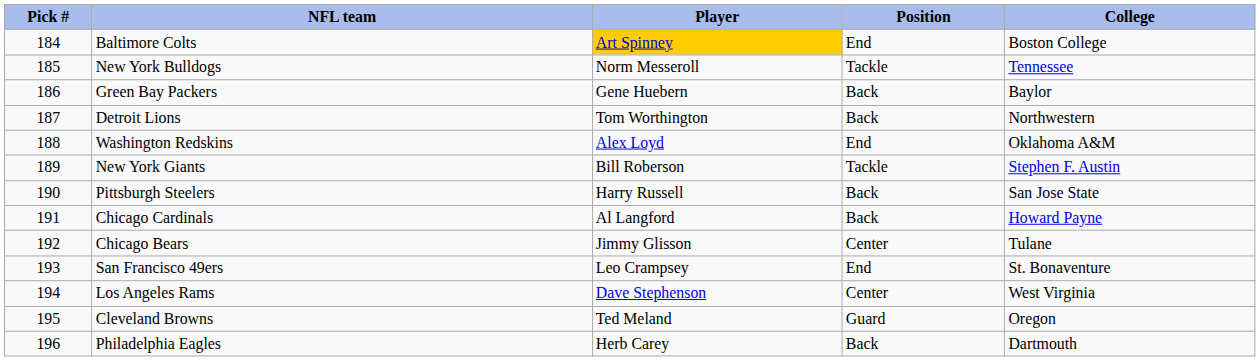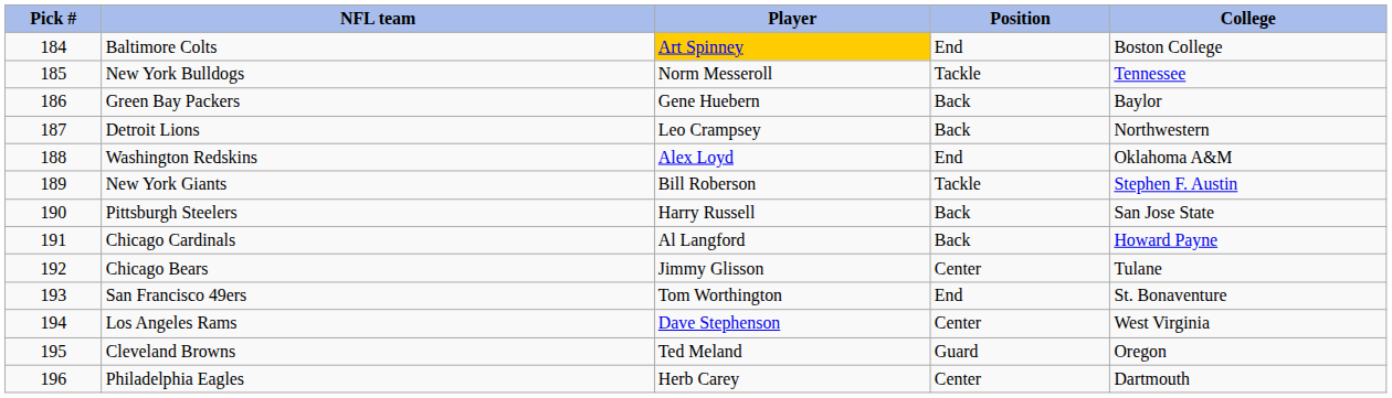 <table class="wikitable sortable sortable" style="width: 100%">
 <tr>
 <th style="background:#A8BDEC;" width=7%>Pick #</th>
 <th width=40% style="background:#A8BDEC;">NFL team</th>
 <th width=20% style="background:#A8BDEC;">Player</th>
 <th width=13% style="background:#A8BDEC;">Position</th>
 <th style="background:#A8BDEC;">College</th>
 </tr>
 <tr>
 <td align=center>184</td>
 <td>Baltimore Colts</td>
 <td bgcolor="#FFCC00"><a href='#'>Art Spinney</a></td>
 <td>End</td>
 <td>Boston College</td>
 </tr>
 <tr>
 <td align=center>185</td>
 <td>New York Bulldogs</td>
 <td>Norm Messeroll</td>
 <td>Tackle</td>
 <td><a href='#'>Tennessee</a></td>
 </tr>
 <tr>
 <td align=center>186</td>
 <td>Green Bay Packers</td>
 <td>Gene Huebern</td>
 <td>Back</td>
 <td>Baylor</td>
 </tr>
 <tr>
 <td align=center>187</td>
 <td>Detroit Lions</td>
-<td>Tom Worthington</td>
+<td>Leo Crampsey</td>
 <td>Back</td>
 <td>Northwestern</td>
 </tr>
 <tr>
 <td align=center>188</td>
 <td>Washington Redskins</td>
 <td><a href='#'>Alex Loyd</a></td>
 <td>End</td>
 <td>Oklahoma A&M</td>
 </tr>
 <tr>
 <td align=center>189</td>
 <td>New York Giants</td>
 <td>Bill Roberson</td>
 <td>Tackle</td>
 <td><a href='#'>Stephen F. Austin</a></td>
 </tr>
 <tr>
 <td align=center>190</td>
 <td>Pittsburgh Steelers</td>
 <td>Harry Russell</td>
 <td>Back</td>
 <td>San Jose State</td>
 </tr>
 <tr>
 <td align=center>191</td>
 <td>Chicago Cardinals</td>
 <td>Al Langford</td>
 <td>Back</td>
 <td><a href='#'>Howard Payne</a></td>
 </tr>
 <tr>
 <td align=center>192</td>
 <td>Chicago Bears</td>
 <td>Jimmy Glisson</td>
 <td>Center</td>
 <td>Tulane</td>
 </tr>
 <tr>
 <td align=center>193</td>
 <td>San Francisco 49ers</td>
-<td>Leo Crampsey</td>
+<td>Tom Worthington</td>
 <td>End</td>
 <td>St. Bonaventure</td>
 </tr>
 <tr>
 <td align=center>194</td>
 <td>Los Angeles Rams</td>
 <td><a href='#'>Dave Stephenson</a></td>
 <td>Center</td>
 <td>West Virginia</td>
 </tr>
 <tr>
 <td align=center>195</td>
 <td>Cleveland Browns</td>
 <td>Ted Meland</td>
 <td>Guard</td>
 <td>Oregon</td>
 </tr>
 <tr>
 <td align=center>196</td>
 <td>Philadelphia Eagles</td>
 <td>Herb Carey</td>
-<td>Back</td>
+<td>Center</td>
 <td>Dartmouth</td>
 </tr>
 </table>
